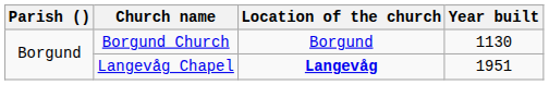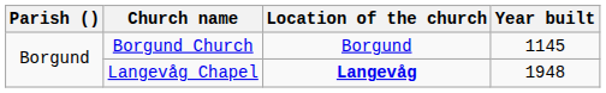 <table class="wikitable" style="text-align:center">
 <tr>
 <th>Parish ()</th>
 <th>Church name</th>
 <th>Location of the church</th>
 <th>Year built</th>
 </tr>
 <tr>
 <td rowspan="2">Borgund</td>
 <td><a href='#'>Borgund Church</a></td>
 <td><a href='#'>Borgund</a></td>
-<td>1130</td>
+<td>1145</td>
 </tr>
 <tr>
 <td><a href='#'>Langevåg Chapel</a></td>
 <td><strong><a href='#'>Langevåg</a></strong></td>
-<td>1951</td>
+<td>1948</td>
 </tr>
 </table>
